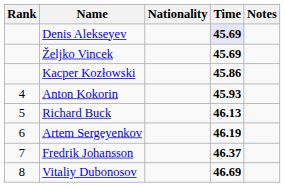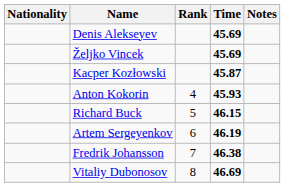 <table class="wikitable sortable" style="text-align:center">
 <tr>
+<th>Nationality</th>
+<th>Name</th>
 <th>Rank</th>
-<th>Name</th>
-<th>Nationality</th>
 <th>Time</th>
 <th>Notes</th>
 </tr>
 <tr>
+<td align=left></td>
+<td align=left><a href='#'>Denis Alekseyev</a></td>
 <td></td>
-<td align=left><a href='#'>Denis Alekseyev</a></td>
-<td align=left></td>
-<td style="background: lavender;"><strong>45.69</strong></td>
-<td></td>
-</tr>
-<tr>
-<td></td>
-<td align=left><a href='#'>Željko Vincek</a></td>
-<td align=left></td>
 <td><strong>45.69</strong></td>
 <td></td>
 </tr>
 <tr>
+<td align=left></td>
+<td align=left><a href='#'>Željko Vincek</a></td>
 <td></td>
-<td align=left><a href='#'>Kacper Kozłowski</a></td>
-<td align=left></td>
-<td><strong>45.86</strong></td>
+<td><strong>45.69</strong></td>
 <td></td>
 </tr>
 <tr>
+<td align=left></td>
+<td align=left><a href='#'>Kacper Kozłowski</a></td>
+<td></td>
+<td><strong>45.87</strong></td>
+<td></td>
+</tr>
+<tr>
+<td align=left></td>
+<td align=left><a href='#'>Anton Kokorin</a></td>
 <td>4</td>
-<td align=left><a href='#'>Anton Kokorin</a></td>
-<td align=left></td>
 <td><strong>45.93</strong></td>
 <td></td>
 </tr>
 <tr>
+<td align=left></td>
+<td align=left><a href='#'>Richard Buck</a></td>
 <td>5</td>
-<td align=left><a href='#'>Richard Buck</a></td>
-<td align=left></td>
-<td><strong>46.13</strong></td>
+<td><strong>46.15</strong></td>
 <td></td>
 </tr>
 <tr>
+<td align=left></td>
+<td align=left><a href='#'>Artem Sergeyenkov</a></td>
 <td>6</td>
-<td align=left><a href='#'>Artem Sergeyenkov</a></td>
-<td align=left></td>
 <td><strong>46.19</strong></td>
 <td></td>
 </tr>
 <tr>
+<td align=left></td>
+<td align=left><a href='#'>Fredrik Johansson</a></td>
 <td>7</td>
-<td align=left><a href='#'>Fredrik Johansson</a></td>
-<td align=left></td>
-<td><strong>46.37</strong></td>
+<td><strong>46.38</strong></td>
 <td></td>
 </tr>
 <tr>
+<td align=left></td>
+<td align=left><a href='#'>Vitaliy Dubonosov</a></td>
 <td>8</td>
-<td align=left><a href='#'>Vitaliy Dubonosov</a></td>
-<td align=left></td>
 <td><strong>46.69</strong></td>
 <td></td>
 </tr>
 </table>
